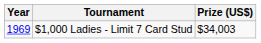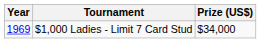 <table class="wikitable">
 <tr>
 <th>Year</th>
 <th>Tournament</th>
 <th>Prize (US$)</th>
 </tr>
 <tr>
 <td><a href='#'>1969</a></td>
 <td>$1,000 Ladies - Limit 7 Card Stud</td>
-<td>$34,003</td>
+<td>$34,000</td>
 </tr>
 </table>
